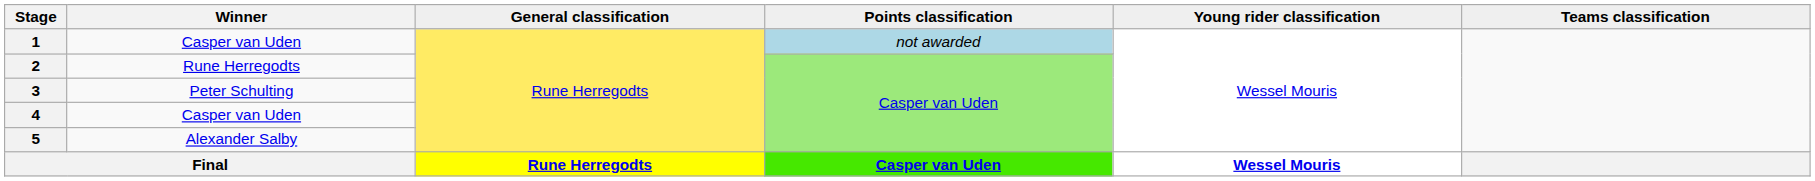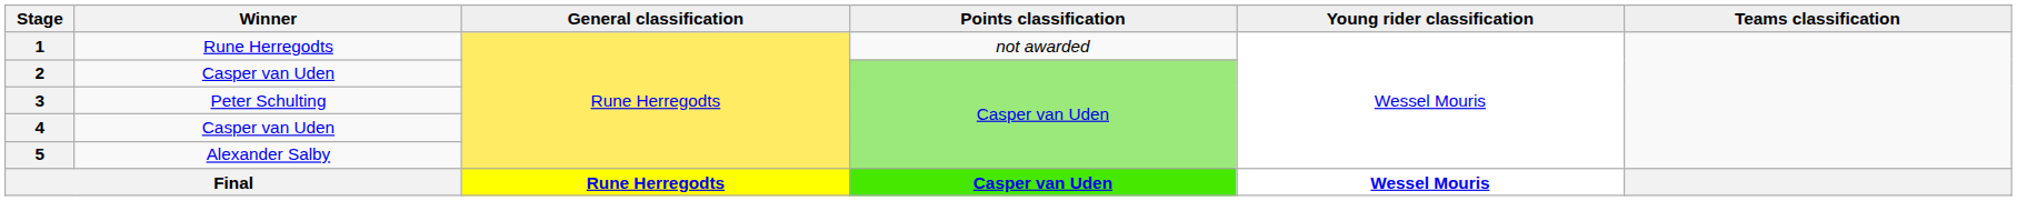 <table class="wikitable" style="text-align: center; font-size:smaller;">
 <tr style="background:#efefef;">
 <th style="width:1%;">Stage</th>
 <th style="width:11%;">Winner</th>
 <th style="background:#efefef; width:11%;">General classification<br></th>
 <th style="background:#efefef; width:11%;">Points classification<br></th>
 <th style="background:#efefef; width:11%;">Young rider classification<br></th>
 <th style="background:#efefef; width:11%;">Teams classification<br></th>
 </tr>
 <tr>
 <th>1</th>
-<td><a href='#'>Casper van Uden</a></td>
+<td><a href='#'>Rune Herregodts</a></td>
 <td style="background:#FFEB64;" rowspan="5"><a href='#'>Rune Herregodts</a></td>
-<td style="background: lightblue;"><em>not awarded</em></td>
+<td><em>not awarded</em></td>
 <td style="background:white;" rowspan="5"><a href='#'>Wessel Mouris</a></td>
 <td rowspan="5"></td>
 </tr>
 <tr>
 <th>2</th>
-<td><a href='#'>Rune Herregodts</a></td>
+<td><a href='#'>Casper van Uden</a></td>
 <td style="background:#9CE97B;" rowspan="4"><a href='#'>Casper van Uden</a></td>
 </tr>
 <tr>
 <th>3</th>
 <td><a href='#'>Peter Schulting</a></td>
 </tr>
 <tr>
 <th>4</th>
 <td><a href='#'>Casper van Uden</a></td>
 </tr>
 <tr>
 <th>5</th>
 <td><a href='#'>Alexander Salby</a></td>
 </tr>
 <tr>
 <th colspan="2"><strong>Final</strong></th>
 <th style="background:yellow;"><a href='#'>Rune Herregodts</a></th>
 <th style="background:#46E800;"><a href='#'>Casper van Uden</a></th>
 <th style="background:white;"><a href='#'>Wessel Mouris</a></th>
 <th style="background:offwhite;"></th>
 </tr>
 </table>
